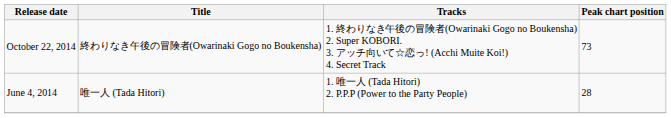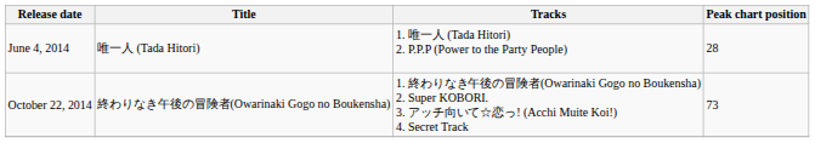 <table class="wikitable">
 <tr>
 <th>Release date</th>
 <th>Title</th>
 <th>Tracks</th>
 <th>Peak chart position</th>
 </tr>
 <tr>
+<td>June 4, 2014</td>
+<td>唯一人 (Tada Hitori)</td>
+<td>1. 唯一人 (Tada Hitori)<br>2. P.P.P (Power to the Party People)<br><br></td>
+<td>28</td>
+</tr>
+<tr>
 <td>October 22, 2014</td>
 <td>終わりなき午後の冒険者(Owarinaki Gogo no Boukensha)</td>
 <td>1. 終わりなき午後の冒険者(Owarinaki Gogo no Boukensha)<br>2. Super KOBORI.<br>3. アッチ向いて☆恋っ! (Acchi Muite Koi!)<br>4. Secret Track<br></td>
 <td>73</td>
 </tr>
 <tr>
-<td>June 4, 2014</td>
-<td>唯一人 (Tada Hitori)</td>
-<td>1. 唯一人 (Tada Hitori)<br>2. P.P.P (Power to the Party People)<br><br></td>
-<td>28</td>
-</tr>
-<tr>
 </tr>
 </table>
